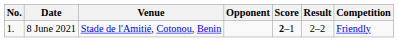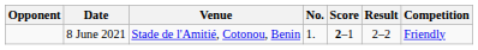 <table class="wikitable">
 <tr>
-<th>No.</th>
+<th>Opponent</th>
 <th>Date</th>
 <th>Venue</th>
-<th>Opponent</th>
+<th>No.</th>
 <th>Score</th>
 <th>Result</th>
 <th>Competition</th>
 </tr>
 <tr>
-<td>1.</td>
+<td></td>
 <td>8 June 2021</td>
 <td><a href='#'>Stade de l'Amitié</a>, <a href='#'>Cotonou</a>, <a href='#'>Benin</a></td>
-<td></td>
+<td>1.</td>
 <td align=center><strong>2</strong>–1</td>
 <td align=center>2–2</td>
 <td><a href='#'>Friendly</a></td>
 </tr>
 </table>
